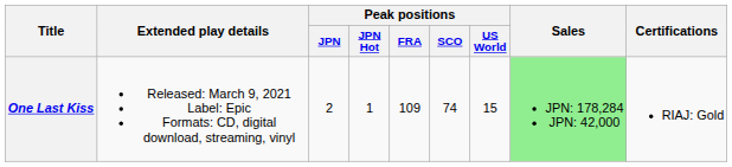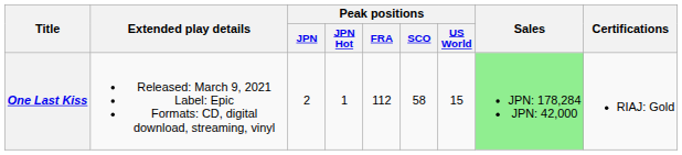 <table class="wikitable plainrowheaders" style="text-align:center;">
 <tr>
 <th rowspan="2">Title</th>
 <th style="width:16em;" rowspan="2">Extended play details</th>
 <th colspan="5">Peak positions</th>
 <th rowspan="2">Sales</th>
 <th rowspan="2">Certifications</th>
 </tr>
 <tr>
 <th scope="col" style="width:3em;font-size:90%;"><a href='#'>JPN</a><br></th>
 <th scope="col" style="width:3em;font-size:90%;"><a href='#'>JPN Hot</a><br></th>
 <th scope="col" style="width:3em;font-size:90%;"><a href='#'>FRA</a><br></th>
 <th scope="col" style="width:3em;font-size:90%;"><a href='#'>SCO</a></th>
 <th scope="col" style="width:3em;font-size:90%;"><a href='#'>US World</a><br></th>
 </tr>
 <tr>
 <th scope="row"><em><a href='#'>One Last Kiss</a></em></th>
 <td><br><ul><li>Released: March 9, 2021</li><li>Label: Epic</li><li>Formats: CD, digital download, streaming, vinyl</li></ul></td>
 <td>2</td>
 <td>1</td>
-<td>109</td>
-<td>74</td>
+<td>112</td>
+<td>58</td>
 <td>15</td>
 <td style="background: lightgreen;"><br><ul><li>JPN: 178,284</li><li>JPN: 42,000 </li></ul></td>
 <td><br><ul><li>RIAJ: Gold </li></ul></td>
 </tr>
 </table>
